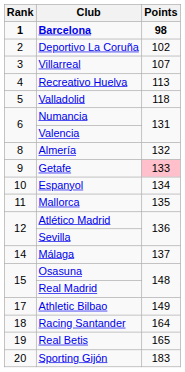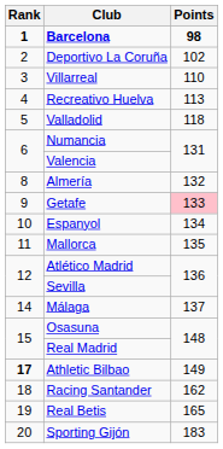 <table class="wikitable">
 <tr>
 <th>Rank</th>
 <th>Club</th>
 <th width=50px>Points</th>
 </tr>
 <tr align="center">
 <td><strong>1</strong></td>
 <td align="left"><strong><a href='#'>Barcelona</a></strong></td>
 <td><strong>98</strong></td>
 </tr>
 <tr align="center">
 <td>2</td>
 <td align="left"><a href='#'>Deportivo La Coruña</a></td>
 <td>102</td>
 </tr>
 <tr align="center">
 <td>3</td>
 <td align="left"><a href='#'>Villarreal</a></td>
-<td>107</td>
+<td>110</td>
 </tr>
 <tr align="center">
 <td>4</td>
 <td align="left"><a href='#'>Recreativo Huelva</a></td>
 <td>113</td>
 </tr>
 <tr align="center">
 <td>5</td>
 <td align="left"><a href='#'>Valladolid</a></td>
 <td>118</td>
 </tr>
 <tr align="center">
 <td rowspan=2>6</td>
 <td align="left"><a href='#'>Numancia</a></td>
 <td rowspan=2>131</td>
 </tr>
 <tr align="center">
 <td align="left"><a href='#'>Valencia</a></td>
 </tr>
 <tr align="center">
 <td>8</td>
 <td align="left"><a href='#'>Almería</a></td>
 <td>132</td>
 </tr>
 <tr align="center">
 <td>9</td>
 <td align="left"><a href='#'>Getafe</a></td>
 <td style="background: pink;">133</td>
 </tr>
 <tr align="center">
 <td>10</td>
 <td align="left"><a href='#'>Espanyol</a></td>
 <td>134</td>
 </tr>
 <tr align="center">
 <td>11</td>
 <td align="left"><a href='#'>Mallorca</a></td>
 <td>135</td>
 </tr>
 <tr align="center">
 <td rowspan=2>12</td>
 <td align="left"><a href='#'>Atlético Madrid</a></td>
 <td rowspan=2>136</td>
 </tr>
 <tr align="center">
 <td align="left"><a href='#'>Sevilla</a></td>
 </tr>
 <tr align="center">
 <td>14</td>
 <td align="left"><a href='#'>Málaga</a></td>
 <td>137</td>
 </tr>
 <tr align="center">
 <td rowspan=2>15</td>
 <td align="left"><a href='#'>Osasuna</a></td>
 <td rowspan=2>148</td>
 </tr>
 <tr align="center">
 <td align="left"><a href='#'>Real Madrid</a></td>
 </tr>
 <tr align="center">
-<td>17</td>
+<td><strong>17</strong></td>
 <td align="left"><a href='#'>Athletic Bilbao</a></td>
 <td>149</td>
 </tr>
 <tr align="center">
 <td>18</td>
 <td align="left"><a href='#'>Racing Santander</a></td>
-<td>164</td>
+<td>162</td>
 </tr>
 <tr align="center">
 <td>19</td>
 <td align="left"><a href='#'>Real Betis</a></td>
 <td>165</td>
 </tr>
 <tr align="center">
 <td>20</td>
 <td align="left"><a href='#'>Sporting Gijón</a></td>
 <td>183</td>
 </tr>
 </table>
